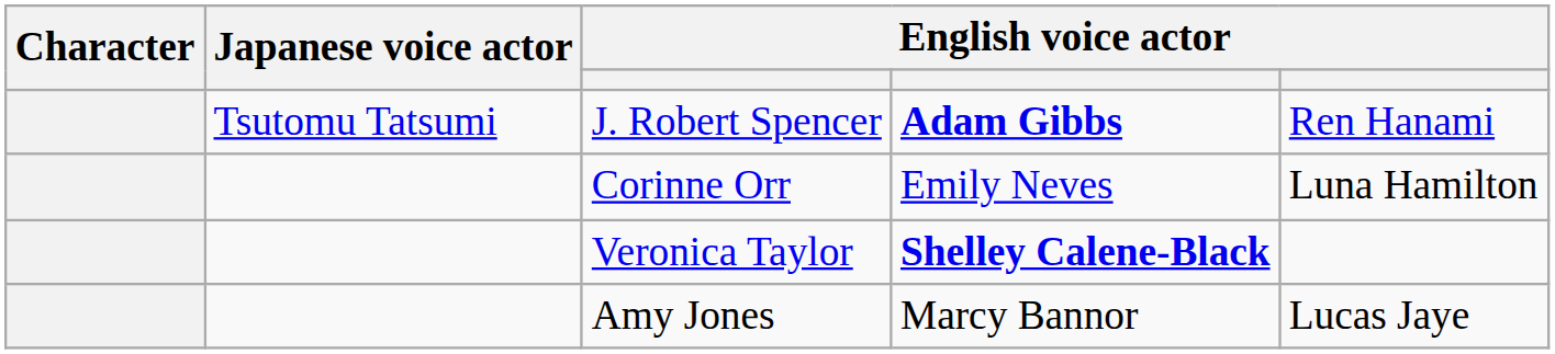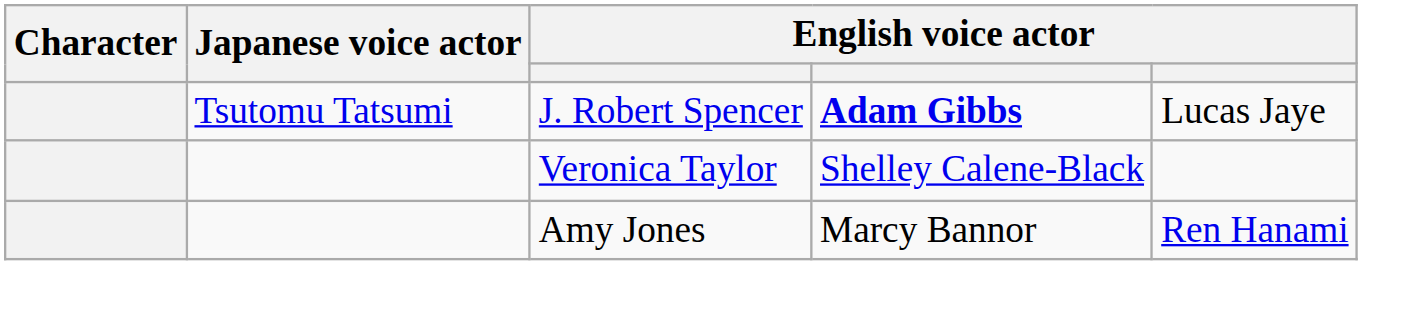 <table class="wikitable plain-row-headers">
 <tr>
 <th scope="col" rowspan="2">Character</th>
 <th scope="col" rowspan="2">Japanese voice actor</th>
 <th scope="colgroup" colspan="3">English voice actor</th>
 </tr>
 <tr>
 <th scope="col"></th>
 <th scope="col"></th>
 <th scope="col"></th>
 </tr>
 <tr>
 <th scope=row></th>
 <td><a href='#'>Tsutomu Tatsumi</a></td>
 <td><a href='#'>J. Robert Spencer</a></td>
 <td><strong><a href='#'>Adam Gibbs</a></strong></td>
-<td><a href='#'>Ren Hanami</a></td>
-</tr>
-<tr>
-<th scope=row></th>
-<td></td>
-<td><a href='#'>Corinne Orr</a></td>
-<td><a href='#'>Emily Neves</a></td>
-<td>Luna Hamilton</td>
+<td>Lucas Jaye</td>
 </tr>
 <tr>
 <th scope=row></th>
 <td></td>
 <td><a href='#'>Veronica Taylor</a></td>
-<td><strong><a href='#'>Shelley Calene-Black</a></strong></td>
+<td><a href='#'>Shelley Calene-Black</a></td>
 <td></td>
 </tr>
 <tr>
 <th scope=row></th>
 <td></td>
 <td>Amy Jones</td>
 <td>Marcy Bannor</td>
-<td>Lucas Jaye</td>
+<td><a href='#'>Ren Hanami</a></td>
 </tr>
 </table>
